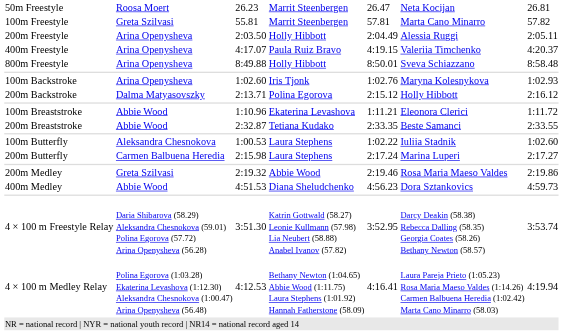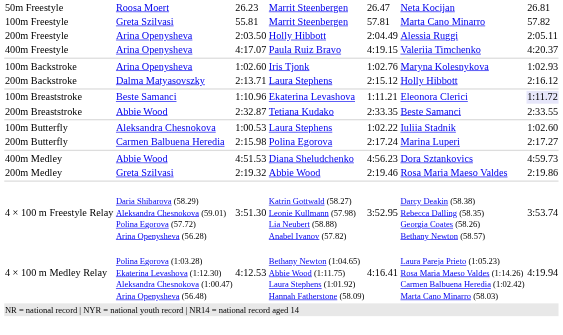 <table>
 <tr>
 <td>50m Freestyle</td>
 <td><a href='#'>Roosa Moert</a> <br> </td>
 <td>26.23</td>
 <td><a href='#'>Marrit Steenbergen</a> <br> </td>
 <td>26.47</td>
 <td><a href='#'>Neta Kocijan</a> <br> </td>
 <td>26.81</td>
 </tr>
 <tr>
 <td>100m Freestyle</td>
 <td><a href='#'>Greta Szilvasi</a> <br> </td>
 <td>55.81</td>
 <td><a href='#'>Marrit Steenbergen</a><br> </td>
 <td>57.81 <br></td>
 <td><a href='#'>Marta Cano Minarro</a><br> </td>
 <td>57.82 <br></td>
 </tr>
 <tr>
 <td>200m Freestyle</td>
 <td><a href='#'>Arina Openysheva</a> <br> </td>
 <td>2:03.50</td>
 <td><a href='#'>Holly Hibbott</a> <br> </td>
 <td>2:04.49</td>
 <td><a href='#'>Alessia Ruggi</a> <br> </td>
 <td>2:05.11</td>
 </tr>
 <tr>
 <td>400m Freestyle</td>
 <td><a href='#'>Arina Openysheva</a> <br> </td>
 <td>4:17.07</td>
 <td><a href='#'>Paula Ruiz Bravo</a><br> </td>
 <td>4:19.15</td>
 <td><a href='#'>Valeriia Timchenko</a><br> </td>
 <td>4:20.37</td>
 </tr>
-<tr>
-<td>800m Freestyle</td>
-<td><a href='#'>Arina Openysheva</a><br> </td>
-<td>8:49.88</td>
-<td><a href='#'>Holly Hibbott</a><br> </td>
-<td>8:50.01</td>
-<td><a href='#'>Sveva Schiazzano</a><br> </td>
-<td>8:58.48</td>
-</tr>
 <tr bgcolor=#DDDDDD>
 <td colspan=7></td>
 </tr>
 <tr>
 <td>100m Backstroke</td>
 <td><a href='#'>Arina Openysheva</a> <br> </td>
 <td>1:02.60</td>
 <td><a href='#'>Iris Tjonk</a> <br> </td>
 <td>1:02.76</td>
 <td><a href='#'>Maryna Kolesnykova</a> <br> </td>
 <td>1:02.93</td>
 </tr>
 <tr>
 <td>200m Backstroke</td>
 <td><a href='#'>Dalma Matyasovszky</a><br> </td>
 <td>2:13.71</td>
-<td><a href='#'>Polina Egorova</a><br> </td>
+<td><a href='#'>Laura Stephens</a><br> </td>
 <td>2:15.12</td>
 <td><a href='#'>Holly Hibbott</a><br> </td>
 <td>2:16.12</td>
 </tr>
 <tr bgcolor=#DDDDDD>
 <td colspan=7></td>
 </tr>
 <tr>
 <td>100m Breaststroke</td>
-<td><a href='#'>Abbie Wood</a> <br> </td>
+<td><a href='#'>Beste Samanci</a><br> </td>
 <td>1:10.96</td>
 <td><a href='#'>Ekaterina Levashova</a><br> </td>
 <td>1:11.21</td>
 <td><a href='#'>Eleonora Clerici</a><br> </td>
-<td>1:11.72</td>
+<td style="background: lavender;">1:11.72</td>
 </tr>
 <tr>
 <td>200m Breaststroke</td>
 <td><a href='#'>Abbie Wood</a><br> </td>
 <td>2:32.87</td>
 <td><a href='#'>Tetiana Kudako</a><br> </td>
 <td>2:33.35</td>
 <td><a href='#'>Beste Samanci</a><br> </td>
 <td>2:33.55</td>
 </tr>
 <tr bgcolor=#DDDDDD>
 <td colspan=7></td>
 </tr>
 <tr>
 <td>100m Butterfly</td>
 <td><a href='#'>Aleksandra Chesnokova</a> <br> </td>
 <td>1:00.53</td>
 <td><a href='#'>Laura Stephens</a> <br> </td>
 <td>1:02.22</td>
 <td><a href='#'>Iuliia Stadnik</a> <br> </td>
 <td>1:02.60</td>
 </tr>
 <tr>
 <td>200m Butterfly</td>
 <td><a href='#'>Carmen Balbuena Heredia</a><br> </td>
 <td>2:15.98</td>
-<td><a href='#'>Laura Stephens</a><br> </td>
+<td><a href='#'>Polina Egorova</a><br> </td>
 <td>2:17.24</td>
 <td><a href='#'>Marina Luperi</a><br> </td>
 <td>2:17.27</td>
 </tr>
 <tr bgcolor=#DDDDDD>
 <td colspan=7></td>
+</tr>
+<tr>
+<td>400m Medley</td>
+<td><a href='#'>Abbie Wood</a> <br> </td>
+<td>4:51.53</td>
+<td><a href='#'>Diana Sheludchenko</a> <br> </td>
+<td>4:56.23</td>
+<td><a href='#'>Dora Sztankovics</a> <br> </td>
+<td>4:59.73</td>
 </tr>
 <tr>
 <td>200m Medley</td>
 <td><a href='#'>Greta Szilvasi</a> <br> </td>
 <td>2:19.32</td>
 <td><a href='#'>Abbie Wood</a> <br> </td>
 <td>2:19.46</td>
 <td><a href='#'>Rosa Maria Maeso Valdes</a> <br> </td>
 <td>2:19.86</td>
-</tr>
-<tr>
-<td>400m Medley</td>
-<td><a href='#'>Abbie Wood</a> <br> </td>
-<td>4:51.53</td>
-<td><a href='#'>Diana Sheludchenko</a> <br> </td>
-<td>4:56.23</td>
-<td><a href='#'>Dora Sztankovics</a> <br> </td>
-<td>4:59.73</td>
 </tr>
 <tr bgcolor=#DDDDDD>
 <td colspan=7></td>
 </tr>
 <tr>
 <td>4 × 100 m Freestyle Relay</td>
 <td> <br><small> <a href='#'>Daria Shibarova</a> (58.29)<br><a href='#'>Aleksandra Chesnokova</a> (59.01)<br> <a href='#'>Polina Egorova</a> (57.72)<br><a href='#'>Arina Openysheva</a> (56.28)</small></td>
 <td>3:51.30 <br></td>
 <td> <br><small> <a href='#'>Katrin Gottwald</a> (58.27)<br><a href='#'>Leonie Kullmann</a> (57.98)<br> <a href='#'>Lia Neubert</a> (58.88)<br><a href='#'>Anabel Ivanov</a> (57.82)</small></td>
 <td>3:52.95</td>
 <td> <br><small> <a href='#'>Darcy Deakin</a> (58.38)<br><a href='#'>Rebecca Dalling</a> (58.35)<br> <a href='#'>Georgia Coates</a> (58.26)<br><a href='#'>Bethany Newton</a> (58.57)</small></td>
 <td>3:53.74 <br></td>
 </tr>
 <tr>
 <td>4 × 100 m Medley Relay</td>
 <td> <br><small> <a href='#'>Polina Egorova</a> (1:03.28)<br><a href='#'>Ekaterina Levashova</a> (1:12.30) <br> <a href='#'>Aleksandra Chesnokova</a> (1:00.47)<br><a href='#'>Arina Openysheva</a> (56.48)</small></td>
 <td>4:12.53</td>
 <td> <br><small> <a href='#'>Bethany Newton</a> (1:04.65)<br><a href='#'>Abbie Wood</a> (1:11.75)<br> <a href='#'>Laura Stephens</a> (1:01.92)<br><a href='#'>Hannah Fatherstone</a> (58.09)</small></td>
 <td>4:16.41</td>
 <td> <br><small> <a href='#'>Laura Pareja Prieto</a> (1:05.23)<br><a href='#'>Rosa Maria Maeso Valdes</a> (1:14.26)<br> <a href='#'>Carmen Balbuena Heredia</a> (1:02.42)<br><a href='#'>Marta Cano Minarro</a> (58.03)</small></td>
 <td>4:19.94</td>
 </tr>
 <tr bgcolor= e8e8e8>
 <td colspan=7><small>NR = national record | NYR = national youth record  |  NR14 = national record aged 14</small></td>
 </tr>
 </table>
